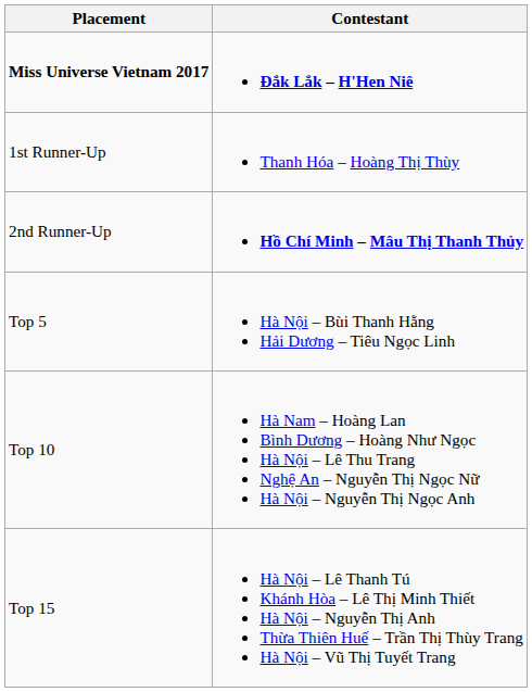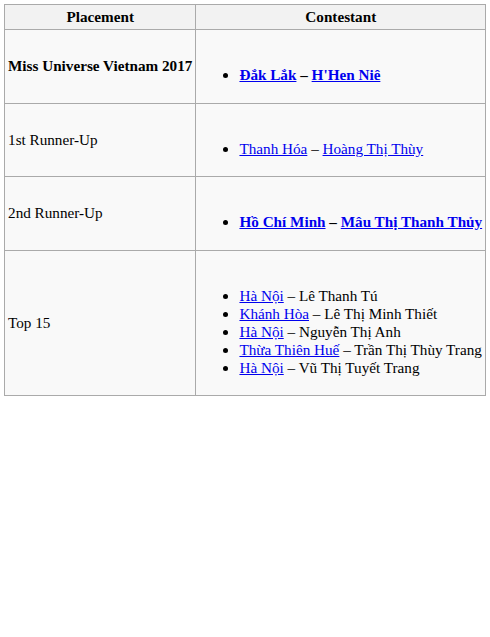 <table class="wikitable sortable" style="font-size: 95%;">
 <tr>
 <th>Placement</th>
 <th>Contestant</th>
 </tr>
 <tr>
 <td><strong>Miss Universe Vietnam 2017</strong></td>
 <td><br><ul><li><strong><a href='#'>Đắk Lắk</a> – <a href='#'>H'Hen Niê</a></strong></li></ul></td>
 </tr>
 <tr>
 <td>1st Runner-Up</td>
 <td><br><ul><li><a href='#'>Thanh Hóa</a> – <a href='#'>Hoàng Thị Thùy</a></li></ul></td>
 </tr>
 <tr>
 <td>2nd Runner-Up</td>
 <td><strong><br><ul><li><a href='#'>Hồ Chí Minh</a> – <a href='#'>Mâu Thị Thanh Thủy</a></li></ul></strong></td>
 </tr>
 <tr>
-<td>Top 5</td>
-<td><br><ul><li><a href='#'>Hà Nội</a> – Bùi Thanh Hằng</li><li><a href='#'>Hải Dương</a> – Tiêu Ngọc Linh</li></ul></td>
-</tr>
-<tr>
-<td>Top 10</td>
-<td><br><ul><li><a href='#'>Hà Nam</a> – Hoàng Lan</li><li><a href='#'>Bình Dương</a> – Hoàng Như Ngọc</li><li><a href='#'>Hà Nội</a> – Lê Thu Trang</li><li><a href='#'>Nghệ An</a> – Nguyễn Thị Ngọc Nữ</li><li><a href='#'>Hà Nội</a> – Nguyễn Thị Ngọc Anh</li></ul></td>
-</tr>
-<tr>
 <td>Top 15</td>
 <td><br><ul><li><a href='#'>Hà Nội</a> – Lê Thanh Tú</li><li><a href='#'>Khánh Hòa</a> – Lê Thị Minh Thiết</li><li><a href='#'>Hà Nội</a> – Nguyễn Thị Anh</li><li><a href='#'>Thừa Thiên Huế</a> – Trần Thị Thùy Trang</li><li><a href='#'>Hà Nội</a> – Vũ Thị Tuyết Trang</li></ul></td>
 </tr>
 </table>
